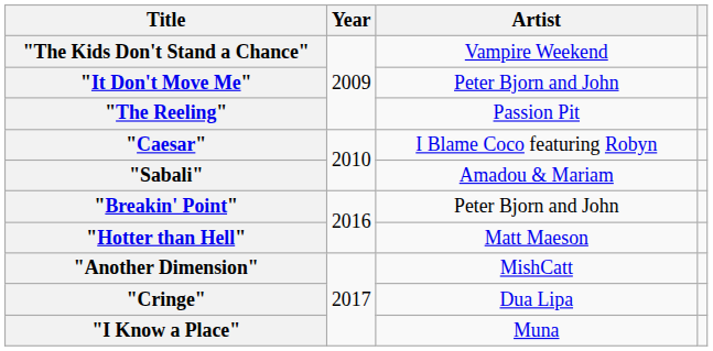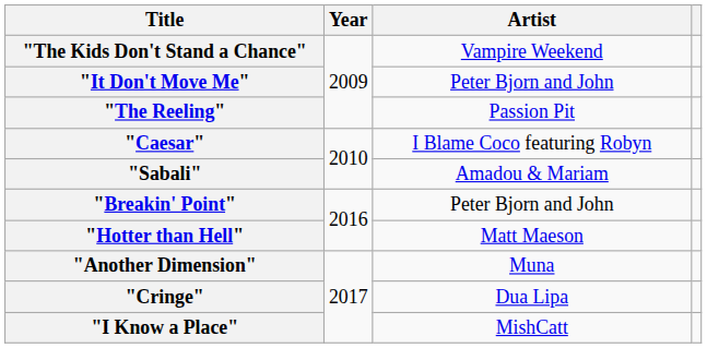 <table class="wikitable plainrowheaders" style="text-align:center;">
 <tr>
 <th scope="col" style="width:16em;">Title</th>
 <th scope="col" style="width:1em;">Year</th>
 <th scope="col" style="width:16em;">Artist</th>
 <th scope="col"></th>
 </tr>
 <tr>
 <th scope="row">"The Kids Don't Stand a Chance"<br></th>
 <td rowspan="3">2009</td>
 <td><a href='#'>Vampire Weekend</a></td>
 <td></td>
 </tr>
 <tr>
 <th scope="row">"<a href='#'>It Don't Move Me</a>"<br></th>
 <td><a href='#'>Peter Bjorn and John</a></td>
 <td></td>
 </tr>
 <tr>
 <th scope="row">"<a href='#'>The Reeling</a>"<br></th>
 <td><a href='#'>Passion Pit</a></td>
 <td></td>
 </tr>
 <tr>
 <th scope="row">"<a href='#'>Caesar</a>"<br></th>
 <td rowspan="2">2010</td>
 <td><a href='#'>I Blame Coco</a> featuring <a href='#'>Robyn</a></td>
 <td></td>
 </tr>
 <tr>
 <th scope="row">"Sabali"<br></th>
 <td><a href='#'>Amadou & Mariam</a></td>
 <td></td>
 </tr>
 <tr>
 <th scope="row">"<a href='#'>Breakin' Point</a>"<br></th>
 <td rowspan="2">2016</td>
 <td>Peter Bjorn and John</td>
 <td></td>
 </tr>
 <tr>
 <th scope="row">"<a href='#'>Hotter than Hell</a>"<br></th>
 <td><a href='#'>Matt Maeson</a></td>
 <td></td>
 </tr>
 <tr>
 <th scope="row">"Another Dimension"<br></th>
 <td rowspan="3">2017</td>
-<td><a href='#'>MishCatt</a></td>
+<td><a href='#'>Muna</a></td>
 <td></td>
 </tr>
 <tr>
 <th scope="row">"Cringe"<br></th>
 <td><a href='#'>Dua Lipa</a></td>
 <td></td>
 </tr>
 <tr>
 <th scope="row">"I Know a Place"<br></th>
-<td><a href='#'>Muna</a></td>
+<td><a href='#'>MishCatt</a></td>
 <td></td>
 </tr>
 </table>
